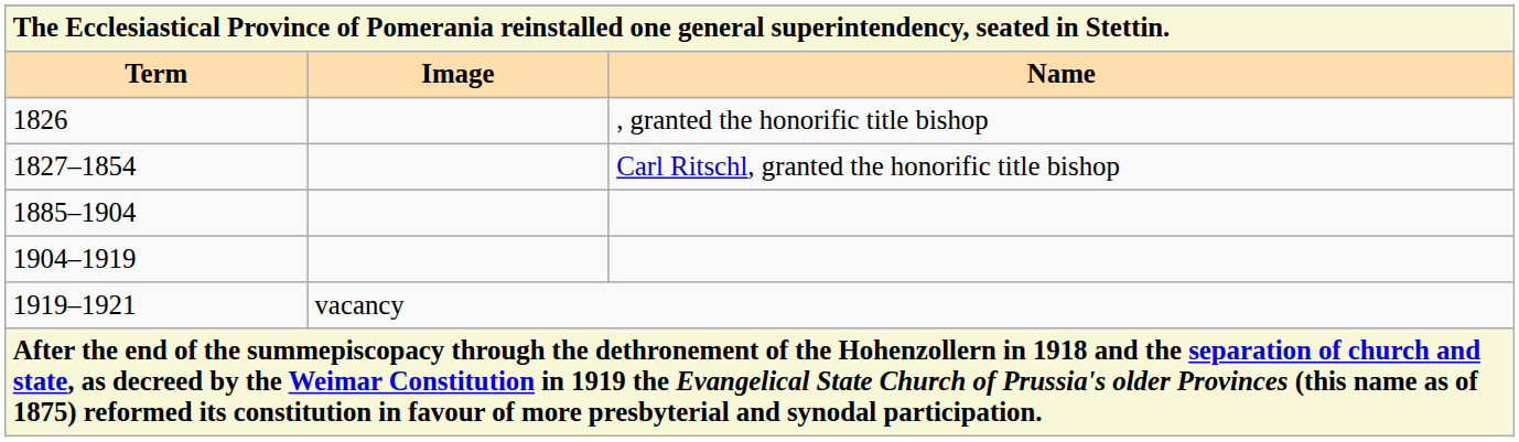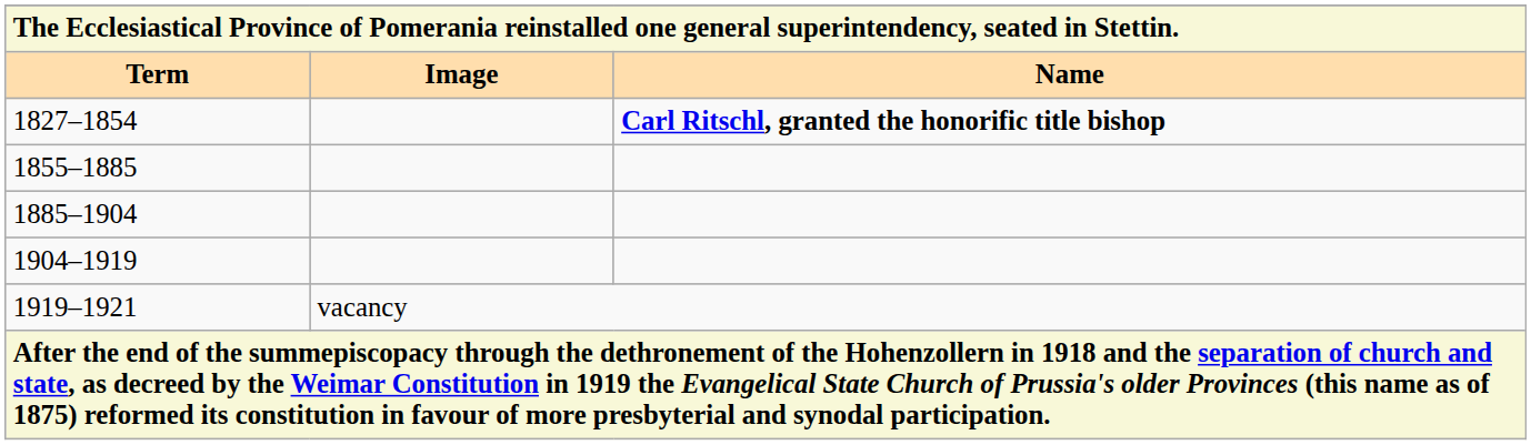 <table border="1" width = "100%" border="1" cellpadding="4" cellspacing="0" style="margin: 0.5em 1em 0.5em 0; background: #f9f9f9; border: 1px #aaa solid; border-collapse: collapse;">
 <tr>
 </tr>
 <tr>
 <td colspan = "3" bgcolor = "F8F8D8" align="left"><strong>The Ecclesiastical Province of Pomerania reinstalled one general superintendency, seated in Stettin.</strong></td>
 </tr>
 <tr>
 <th width = "20%" bgcolor = "#FFDEAD">Term<br></th>
 <th width = "20%" bgcolor = "#FFDEAD">Image<br></th>
 <th width = "60%" bgcolor = "#FFDEAD">Name<br></th>
 </tr>
 <tr>
-<td>1826</td>
+<td>1827–1854</td>
 <td></td>
-<td>, granted the honorific title bishop</td>
+<td><strong><a href='#'>Carl Ritschl</a>, granted the honorific title bishop</strong></td>
 </tr>
 <tr>
-<td>1827–1854</td>
+<td>1855–1885</td>
 <td></td>
-<td><a href='#'>Carl Ritschl</a>, granted the honorific title bishop</td>
+<td colspan="1"></td>
 </tr>
 <tr>
 <td>1885–1904</td>
 <td></td>
 <td></td>
 </tr>
 <tr>
 <td>1904–1919</td>
 <td></td>
 <td></td>
 </tr>
 <tr>
 <td>1919–1921</td>
 <td colspan="2">vacancy</td>
 </tr>
 <tr>
 <td colspan = "3" bgcolor = "F8F8D8" align="left"><strong>After the end of the summepiscopacy through the dethronement of the Hohenzollern in 1918 and the <a href='#'>separation of church and state</a>, as decreed by the <a href='#'>Weimar Constitution</a> in 1919 the <em>Evangelical State Church of Prussia's older Provinces</em> (this name as of 1875) reformed its constitution in favour of more presbyterial and synodal participation.</strong></td>
 </tr>
 </table>
